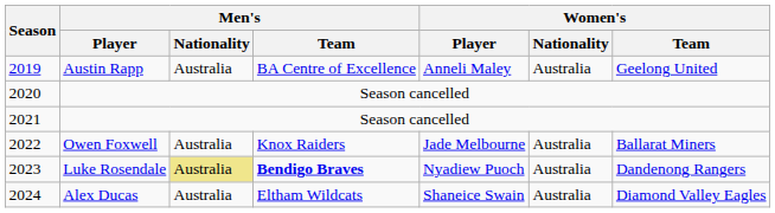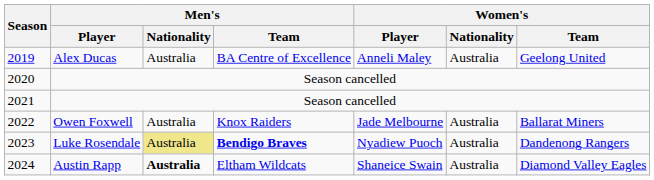 <table class="wikitable">
 <tr>
 <th rowspan="2">Season</th>
 <th colspan="3">Men's</th>
 <th colspan="3">Women's</th>
 </tr>
 <tr>
 <th>Player</th>
 <th>Nationality</th>
 <th>Team</th>
 <th>Player</th>
 <th>Nationality</th>
 <th>Team</th>
 </tr>
 <tr>
 <td><a href='#'>2019</a></td>
-<td><a href='#'>Austin Rapp</a></td>
+<td><a href='#'>Alex Ducas</a></td>
 <td> Australia</td>
 <td><a href='#'>BA Centre of Excellence</a></td>
 <td><a href='#'>Anneli Maley</a></td>
 <td> Australia</td>
 <td><a href='#'>Geelong United</a></td>
 </tr>
 <tr>
 <td>2020</td>
 <td colspan="6" style="text-align:center;">Season cancelled</td>
 </tr>
 <tr>
 <td>2021</td>
 <td colspan="6" style="text-align:center;">Season cancelled</td>
 </tr>
 <tr>
 <td>2022</td>
 <td><a href='#'>Owen Foxwell</a></td>
 <td> Australia</td>
 <td><a href='#'>Knox Raiders</a></td>
 <td><a href='#'>Jade Melbourne</a></td>
 <td> Australia</td>
 <td><a href='#'>Ballarat Miners</a></td>
 </tr>
 <tr>
 <td>2023</td>
 <td><a href='#'>Luke Rosendale</a></td>
 <td style="background: khaki;"> Australia</td>
 <td><strong><a href='#'>Bendigo Braves</a></strong></td>
 <td><a href='#'>Nyadiew Puoch</a></td>
 <td> Australia</td>
 <td><a href='#'>Dandenong Rangers</a></td>
 </tr>
 <tr>
 <td>2024</td>
-<td><a href='#'>Alex Ducas</a></td>
-<td> Australia</td>
+<td><a href='#'>Austin Rapp</a></td>
+<td><strong> Australia</strong></td>
 <td><a href='#'>Eltham Wildcats</a></td>
 <td><a href='#'>Shaneice Swain</a></td>
 <td> Australia</td>
 <td><a href='#'>Diamond Valley Eagles</a></td>
 </tr>
 </table>
